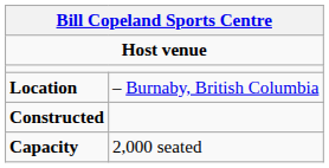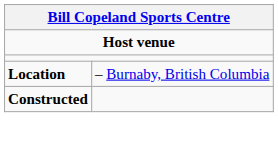 <table class=wikitable style="text-align:center; font-size:90%;">
 <tr>
 <th colspan=2><a href='#'>Bill Copeland Sports Centre</a></th>
 </tr>
 <tr>
 <td colspan=2><strong>Host venue</strong></td>
 </tr>
 <tr>
 <td colspan=2></td>
 </tr>
 <tr align=left>
 <td><strong>Location</strong></td>
 <td> – <a href='#'>Burnaby, British Columbia</a></td>
 </tr>
 <tr align=left>
 <td><strong>Constructed</strong></td>
 <td></td>
 </tr>
-<tr align=left>
-<td><strong>Capacity</strong></td>
-<td>2,000 seated</td>
-</tr>
 </table>
